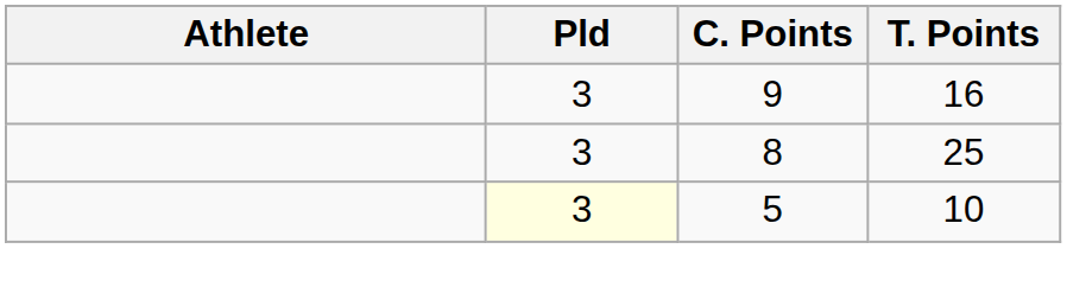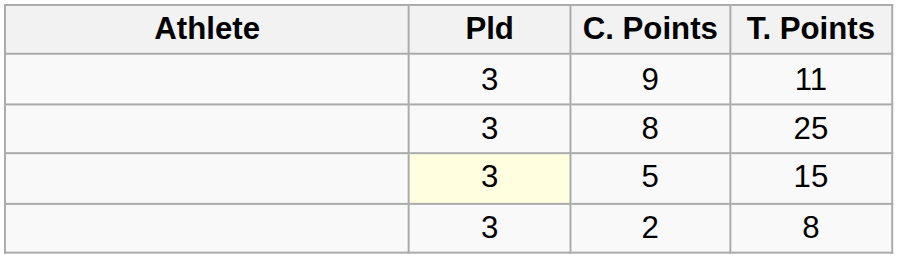 <table class="wikitable" style="text-align:center">
 <tr>
 <th width=200>Athlete</th>
 <th width=75>Pld</th>
 <th width=75>C. Points</th>
 <th width=75>T. Points</th>
 </tr>
 <tr>
 <td style="text-align:left"></td>
 <td>3</td>
 <td>9</td>
-<td>16</td>
+<td>11</td>
 </tr>
 <tr>
 <td style="text-align:left"></td>
 <td>3</td>
 <td>8</td>
 <td>25</td>
 </tr>
 <tr>
 <td style="text-align:left"></td>
 <td style="background: lightyellow;">3</td>
 <td>5</td>
-<td>10</td>
+<td>15</td>
+</tr>
+<tr>
+<td style="text-align:left"></td>
+<td>3</td>
+<td>2</td>
+<td>8</td>
 </tr>
 </table>
